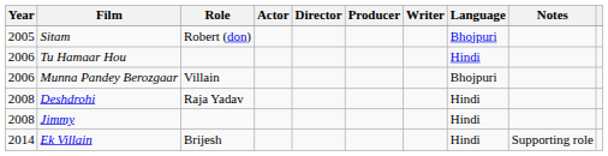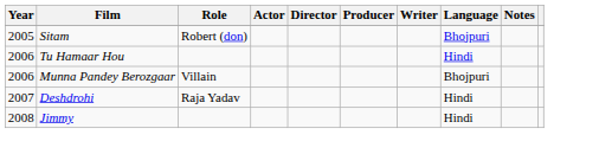 <table class="wikitable sortable">
 <tr>
 <th>Year</th>
 <th>Film</th>
 <th>Role</th>
 <th>Actor</th>
 <th>Director</th>
 <th>Producer</th>
 <th>Writer</th>
 <th>Language</th>
 <th class="unsortable">Notes</th>
 <th class="unsortable"></th>
 </tr>
 <tr>
 </tr>
 <tr>
 <td>2005</td>
 <td><em>Sitam</em></td>
 <td>Robert (<a href='#'>don</a>)</td>
 <td></td>
 <td></td>
 <td></td>
 <td></td>
 <td><a href='#'>Bhojpuri</a></td>
 <td></td>
 <td></td>
 </tr>
 <tr>
 <td>2006</td>
 <td><em>Tu Hamaar Hou</em></td>
 <td></td>
 <td></td>
 <td></td>
 <td></td>
 <td></td>
 <td><a href='#'>Hindi</a></td>
 <td></td>
 <td></td>
 </tr>
 <tr>
 <td>2006</td>
 <td><em>Munna Pandey Berozgaar</em></td>
 <td>Villain</td>
 <td></td>
 <td></td>
 <td></td>
 <td></td>
 <td>Bhojpuri</td>
 <td></td>
 <td></td>
 </tr>
 <tr>
-<td>2008</td>
+<td>2007</td>
 <td><em><a href='#'>Deshdrohi</a></em></td>
 <td>Raja Yadav</td>
 <td></td>
 <td></td>
 <td></td>
 <td></td>
 <td>Hindi</td>
 <td></td>
 <td></td>
 </tr>
 <tr>
 <td>2008</td>
 <td><em><a href='#'>Jimmy</a></em></td>
 <td></td>
 <td></td>
 <td></td>
 <td></td>
 <td></td>
 <td>Hindi</td>
 <td></td>
 <td></td>
 </tr>
-<tr>
-<td>2014</td>
-<td><em><a href='#'>Ek Villain</a></em></td>
-<td>Brijesh</td>
-<td></td>
-<td></td>
-<td></td>
-<td></td>
-<td>Hindi</td>
-<td>Supporting role</td>
-<td></td>
-</tr>
 </table>
